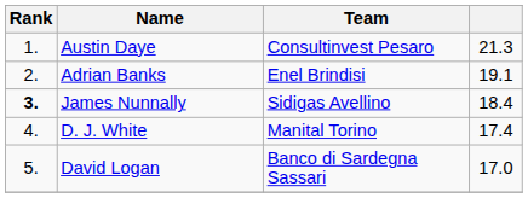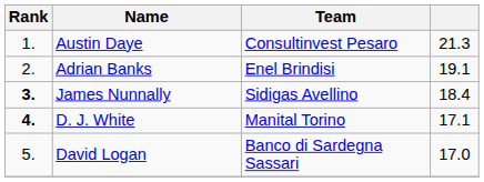 <table class="wikitable" style="text-align: center;">
 <tr>
 <th>Rank</th>
 <th width=180>Name</th>
 <th width=180>Team</th>
 <th width=40></th>
 </tr>
 <tr>
 <td>1.</td>
 <td align="left"> <a href='#'>Austin Daye</a></td>
 <td style="text-align:left;"><a href='#'>Consultinvest Pesaro</a></td>
 <td>21.3</td>
 </tr>
 <tr>
 <td>2.</td>
 <td align="left"> <a href='#'>Adrian Banks</a></td>
 <td style="text-align:left;"><a href='#'>Enel Brindisi</a></td>
 <td>19.1</td>
 </tr>
 <tr>
 <td><strong>3.</strong></td>
 <td align="left"> <a href='#'>James Nunnally</a></td>
 <td style="text-align:left;"><a href='#'>Sidigas Avellino</a></td>
 <td>18.4</td>
 </tr>
 <tr>
-<td>4.</td>
+<td><strong>4.</strong></td>
 <td align="left"> <a href='#'>D. J. White</a></td>
 <td style="text-align:left;"><a href='#'>Manital Torino</a></td>
-<td>17.4</td>
+<td>17.1</td>
 </tr>
 <tr>
 <td>5.</td>
 <td align="left"> <a href='#'>David Logan</a></td>
 <td style="text-align:left;"><a href='#'>Banco di Sardegna Sassari</a></td>
 <td>17.0</td>
 </tr>
 <tr>
 </tr>
 </table>
